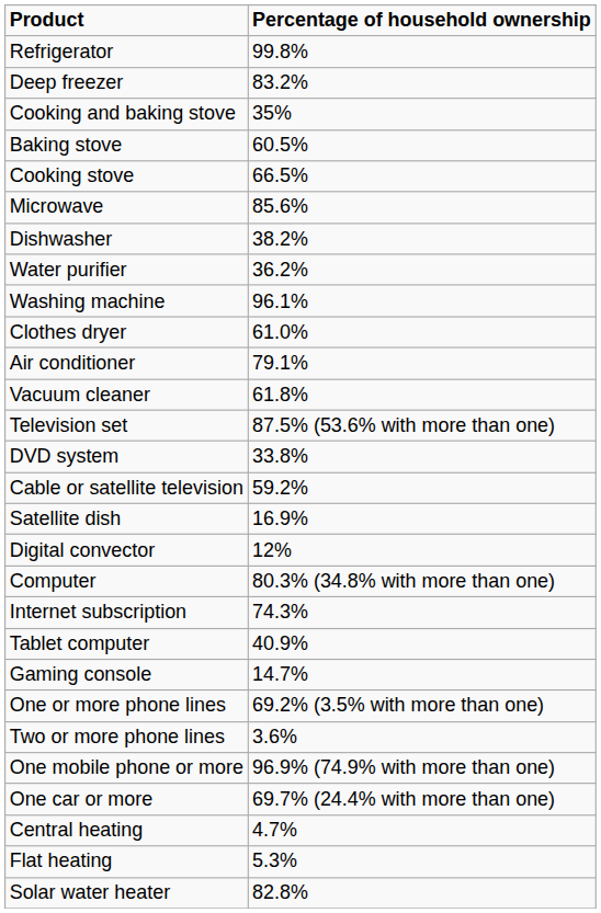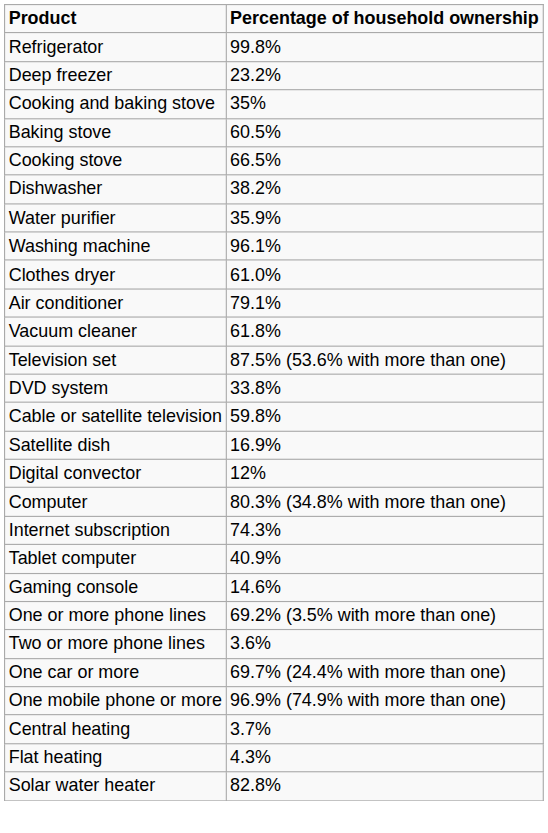 <table class="wikitable">
 <tr>
 <td><strong>Product</strong></td>
 <td><strong>Percentage of household ownership</strong></td>
 </tr>
 <tr>
 <td>Refrigerator</td>
 <td>99.8%</td>
 </tr>
 <tr>
 <td>Deep freezer</td>
-<td>83.2%</td>
+<td>23.2%</td>
 </tr>
 <tr>
 <td>Cooking and baking stove</td>
 <td>35%</td>
 </tr>
 <tr>
 <td>Baking stove</td>
 <td>60.5%</td>
 </tr>
 <tr>
 <td>Cooking stove</td>
 <td>66.5%</td>
 </tr>
 <tr>
-<td>Microwave</td>
-<td>85.6%</td>
-</tr>
-<tr>
 <td>Dishwasher</td>
 <td>38.2%</td>
 </tr>
 <tr>
 <td>Water purifier</td>
-<td>36.2%</td>
+<td>35.9%</td>
 </tr>
 <tr>
 <td>Washing machine</td>
 <td>96.1%</td>
 </tr>
 <tr>
 <td>Clothes dryer</td>
 <td>61.0%</td>
 </tr>
 <tr>
 <td>Air conditioner</td>
 <td>79.1%</td>
 </tr>
 <tr>
 <td>Vacuum cleaner</td>
 <td>61.8%</td>
 </tr>
 <tr>
 <td>Television set</td>
 <td>87.5% (53.6% with more than one)</td>
 </tr>
 <tr>
 <td>DVD system</td>
 <td>33.8%</td>
 </tr>
 <tr>
 <td>Cable or satellite television</td>
-<td>59.2%</td>
+<td>59.8%</td>
 </tr>
 <tr>
 <td>Satellite dish</td>
 <td>16.9%</td>
 </tr>
 <tr>
 <td>Digital convector</td>
 <td>12%</td>
 </tr>
 <tr>
 <td>Computer</td>
 <td>80.3% (34.8% with more than one)</td>
 </tr>
 <tr>
 <td>Internet subscription</td>
 <td>74.3%</td>
 </tr>
 <tr>
 <td>Tablet computer</td>
 <td>40.9%</td>
 </tr>
 <tr>
 <td>Gaming console</td>
-<td>14.7%</td>
+<td>14.6%</td>
 </tr>
 <tr>
 <td>One or more phone lines</td>
 <td>69.2% (3.5% with more than one)</td>
 </tr>
 <tr>
 <td>Two or more phone lines</td>
 <td>3.6%</td>
 </tr>
 <tr>
+<td>One car or more</td>
+<td>69.7% (24.4% with more than one)</td>
+</tr>
+<tr>
 <td>One mobile phone or more</td>
 <td>96.9% (74.9% with more than one)</td>
 </tr>
 <tr>
-<td>One car or more</td>
-<td>69.7% (24.4% with more than one)</td>
-</tr>
-<tr>
 <td>Central heating</td>
-<td>4.7%</td>
+<td>3.7%</td>
 </tr>
 <tr>
 <td>Flat heating</td>
-<td>5.3%</td>
+<td>4.3%</td>
 </tr>
 <tr>
 <td>Solar water heater</td>
 <td>82.8%</td>
 </tr>
 </table>
